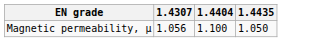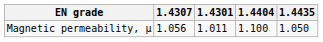 <table class="wikitable">
 <tr>
 <th>EN grade</th>
 <th>1.4307</th>
+<th>1.4301</th>
 <th>1.4404</th>
 <th>1.4435</th>
 </tr>
 <tr>
 <td>Magnetic permeability, μ</td>
 <td>1.056</td>
+<td>1.011</td>
 <td>1.100</td>
 <td>1.050</td>
 </tr>
 </table>
